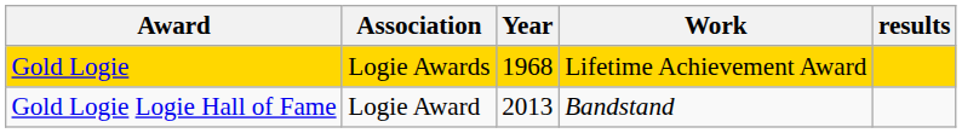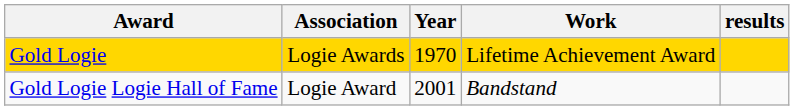 <table class="wikitable">
 <tr>
 <th>Award</th>
 <th>Association</th>
 <th>Year</th>
 <th>Work</th>
 <th>results</th>
 </tr>
 <tr bgcolor=gold>
 <td><a href='#'>Gold Logie</a></td>
 <td>Logie Awards</td>
-<td>1968</td>
+<td>1970</td>
 <td>Lifetime Achievement Award</td>
 <td></td>
 </tr>
 <tr>
 <td><a href='#'>Gold Logie</a> <a href='#'>Logie Hall of Fame</a></td>
 <td>Logie Award</td>
-<td>2013</td>
+<td>2001</td>
 <td><em>Bandstand</em></td>
 <td></td>
 </tr>
 </table>
